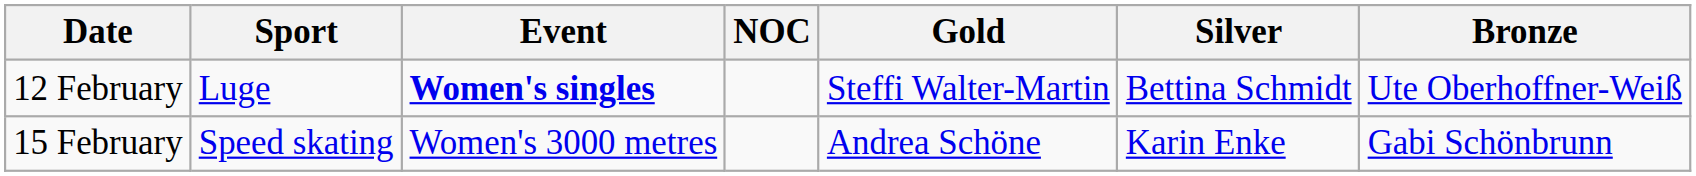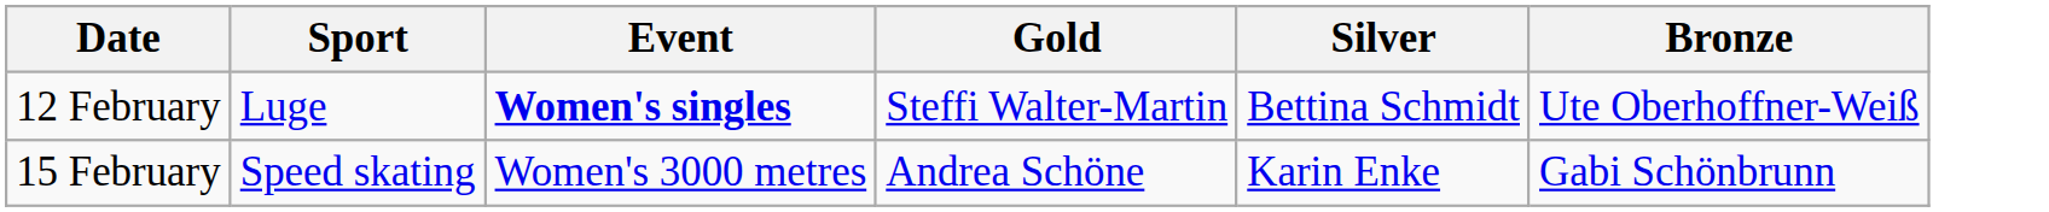 <table class="wikitable">
 <tr>
 <th>Date</th>
 <th>Sport</th>
 <th>Event</th>
-<th>NOC</th>
 <th>Gold</th>
 <th>Silver</th>
 <th>Bronze</th>
 </tr>
 <tr>
 <td>12 February</td>
 <td><a href='#'>Luge</a></td>
 <td><strong><a href='#'>Women's singles</a></strong></td>
-<td></td>
 <td><a href='#'>Steffi Walter-Martin</a></td>
 <td><a href='#'>Bettina Schmidt</a></td>
 <td><a href='#'>Ute Oberhoffner-Weiß</a></td>
 </tr>
 <tr>
 <td>15 February</td>
 <td><a href='#'>Speed skating</a></td>
 <td><a href='#'>Women's 3000 metres</a></td>
-<td></td>
 <td><a href='#'>Andrea Schöne</a></td>
 <td><a href='#'>Karin Enke</a></td>
 <td><a href='#'>Gabi Schönbrunn</a></td>
 </tr>
 </table>
